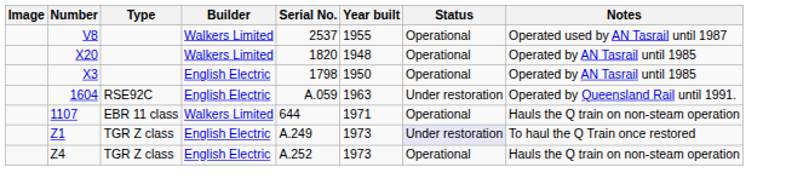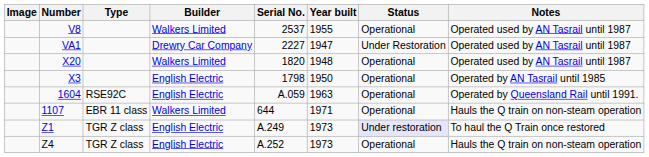 <table class="wikitable sortable">
 <tr>
 <th>Image</th>
 <th>Number</th>
 <th>Type</th>
 <th>Builder</th>
 <th>Serial No.</th>
 <th>Year built</th>
 <th>Status</th>
 <th>Notes</th>
 </tr>
 <tr>
 <td></td>
 <td align="right"><a href='#'>V8</a></td>
 <td></td>
 <td><a href='#'>Walkers Limited</a></td>
 <td align="right">2537</td>
 <td>1955</td>
 <td>Operational</td>
 <td>Operated used by <a href='#'>AN Tasrail</a> until 1987</td>
 </tr>
 <tr>
 <td></td>
+<td align="right"><a href='#'>VA1</a></td>
+<td></td>
+<td><a href='#'>Drewry Car Company</a></td>
+<td align="right">2227</td>
+<td>1947</td>
+<td>Under Restoration</td>
+<td>Operated used by <a href='#'>AN Tasrail</a> until 1987</td>
+</tr>
+<tr>
+<td></td>
 <td align="right"><a href='#'>X20</a></td>
 <td></td>
 <td><a href='#'>Walkers Limited</a></td>
 <td align="right">1820</td>
 <td>1948</td>
 <td>Operational</td>
-<td>Operated by <a href='#'>AN Tasrail</a> until 1985</td>
+<td>Operated used by <a href='#'>AN Tasrail</a> until 1987</td>
 </tr>
 <tr>
 <td></td>
 <td align="right"><a href='#'>X3</a></td>
 <td></td>
 <td><a href='#'>English Electric</a></td>
 <td align="right">1798</td>
 <td>1950</td>
 <td>Operational</td>
 <td>Operated by <a href='#'>AN Tasrail</a> until 1985</td>
 </tr>
 <tr>
 <td></td>
 <td align="right"><a href='#'>1604</a></td>
 <td>RSE92C</td>
 <td><a href='#'>English Electric</a></td>
 <td align="right">A.059</td>
 <td>1963</td>
-<td>Under restoration</td>
+<td>Operational</td>
 <td>Operated by <a href='#'>Queensland Rail</a> until 1991.</td>
 </tr>
 <tr>
 <td></td>
 <td><a href='#'>1107</a></td>
 <td>EBR 11 class</td>
 <td><a href='#'>Walkers Limited</a></td>
 <td>644</td>
 <td>1971</td>
 <td>Operational</td>
 <td>Hauls the Q train on non-steam operation</td>
 </tr>
 <tr>
 <td></td>
 <td><a href='#'>Z1</a></td>
 <td>TGR Z class</td>
 <td><a href='#'>English Electric</a></td>
 <td>A.249</td>
 <td>1973</td>
 <td style="background: lavender;">Under restoration</td>
 <td>To haul the Q Train once restored</td>
 </tr>
 <tr>
 <td></td>
 <td>Z4</td>
 <td>TGR Z class</td>
 <td><a href='#'>English Electric</a></td>
 <td>A.252</td>
 <td>1973</td>
 <td>Operational</td>
 <td>Hauls the Q train on non-steam operation</td>
 </tr>
 </table>
